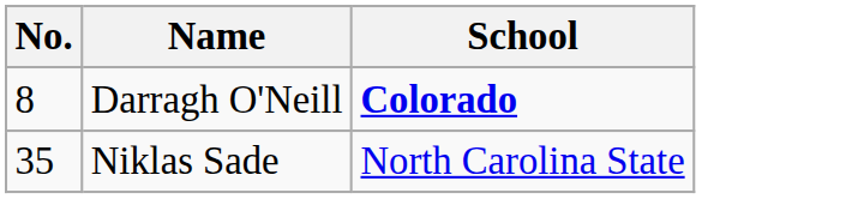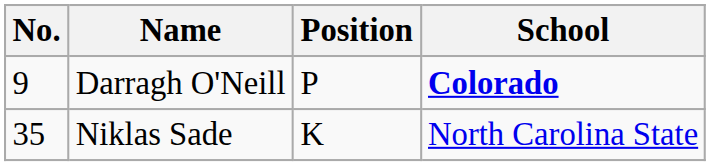 <table class="wikitable">
 <tr>
 <th>No.</th>
 <th>Name</th>
+<th>Position</th>
 <th>School</th>
 </tr>
 <tr>
-<td>8</td>
+<td>9</td>
 <td>Darragh O'Neill</td>
+<td>P</td>
 <td><strong><a href='#'>Colorado</a></strong></td>
 </tr>
 <tr>
 <td>35</td>
 <td>Niklas Sade</td>
+<td>K</td>
 <td><a href='#'>North Carolina State</a></td>
 </tr>
 </table>
